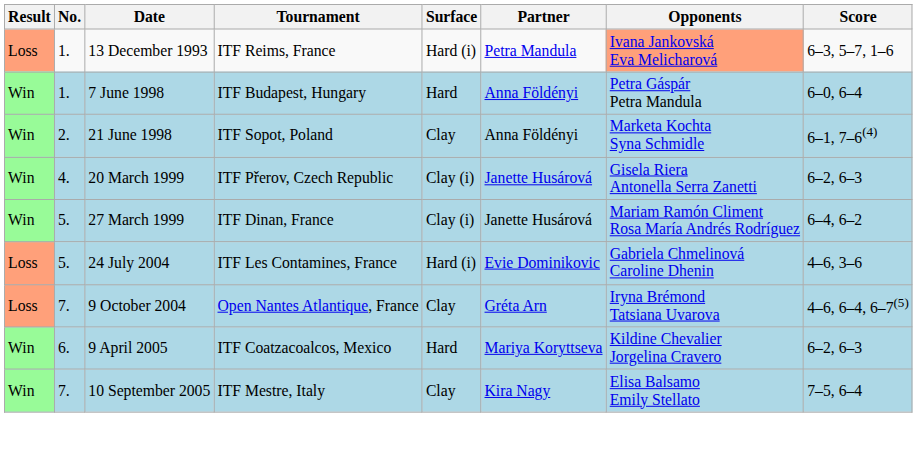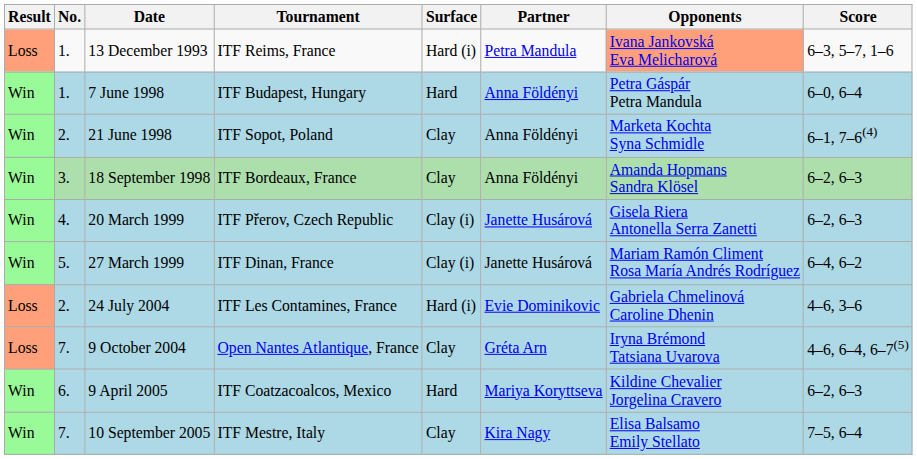 <table class="sortable wikitable">
 <tr>
 <th>Result</th>
 <th>No.</th>
 <th>Date</th>
 <th>Tournament</th>
 <th>Surface</th>
 <th>Partner</th>
 <th>Opponents</th>
 <th class="unsortable">Score</th>
 </tr>
 <tr>
 <td style="background:#ffa07a;">Loss</td>
 <td>1.</td>
 <td>13 December 1993</td>
 <td>ITF Reims, France</td>
 <td>Hard (i)</td>
 <td> <a href='#'>Petra Mandula</a></td>
 <td style="background: lightsalmon;"> <a href='#'>Ivana Jankovská</a> <br>  <a href='#'>Eva Melicharová</a></td>
 <td>6–3, 5–7, 1–6</td>
 </tr>
 <tr style="background:lightblue;">
 <td style="background:#98fb98;">Win</td>
 <td>1.</td>
 <td>7 June 1998</td>
 <td>ITF Budapest, Hungary</td>
 <td>Hard</td>
 <td> <a href='#'>Anna Földényi</a></td>
 <td> <a href='#'>Petra Gáspár</a> <br>  Petra Mandula</td>
 <td>6–0, 6–4</td>
 </tr>
 <tr style="background:lightblue;">
 <td style="background:#98fb98;">Win</td>
 <td>2.</td>
 <td>21 June 1998</td>
 <td>ITF Sopot, Poland</td>
 <td>Clay</td>
 <td> Anna Földényi</td>
 <td> <a href='#'>Marketa Kochta</a> <br>  <a href='#'>Syna Schmidle</a></td>
 <td>6–1, 7–6<sup>(4)</sup></td>
 </tr>
+<tr style="background:#addfad;">
+<td style="background:#98fb98;">Win</td>
+<td>3.</td>
+<td>18 September 1998</td>
+<td>ITF Bordeaux, France</td>
+<td>Clay</td>
+<td> Anna Földényi</td>
+<td> <a href='#'>Amanda Hopmans</a> <br>  <a href='#'>Sandra Klösel</a></td>
+<td>6–2, 6–3</td>
+</tr>
 <tr style="background:lightblue;">
 <td style="background:#98fb98;">Win</td>
 <td>4.</td>
 <td>20 March 1999</td>
 <td>ITF Přerov, Czech Republic</td>
 <td>Clay (i)</td>
 <td> <a href='#'>Janette Husárová</a></td>
 <td> <a href='#'>Gisela Riera</a> <br>  <a href='#'>Antonella Serra Zanetti</a></td>
 <td>6–2, 6–3</td>
 </tr>
 <tr bgcolor="lightblue">
 <td style="background:#98fb98;">Win</td>
 <td>5.</td>
 <td>27 March 1999</td>
 <td>ITF Dinan, France</td>
 <td>Clay (i)</td>
 <td> Janette Husárová</td>
 <td> <a href='#'>Mariam Ramón Climent</a> <br>  <a href='#'>Rosa María Andrés Rodríguez</a></td>
 <td>6–4, 6–2</td>
 </tr>
 <tr style="background:lightblue;">
 <td style="background:#ffa07a;">Loss</td>
-<td>5.</td>
+<td>2.</td>
 <td>24 July 2004</td>
 <td>ITF Les Contamines, France</td>
 <td>Hard (i)</td>
 <td> <a href='#'>Evie Dominikovic</a></td>
 <td> <a href='#'>Gabriela Chmelinová</a> <br>  <a href='#'>Caroline Dhenin</a></td>
 <td>4–6, 3–6</td>
 </tr>
 <tr style="background:lightblue;">
 <td style="background:#ffa07a;">Loss</td>
 <td>7.</td>
 <td>9 October 2004</td>
 <td><a href='#'>Open Nantes Atlantique</a>, France</td>
 <td>Clay</td>
 <td> <a href='#'>Gréta Arn</a></td>
 <td> <a href='#'>Iryna Brémond</a> <br>  <a href='#'>Tatsiana Uvarova</a></td>
 <td>4–6, 6–4, 6–7<sup>(5)</sup></td>
 </tr>
 <tr style="background:lightblue;">
 <td style="background:#98fb98;">Win</td>
 <td>6.</td>
 <td>9 April 2005</td>
 <td>ITF Coatzacoalcos, Mexico</td>
 <td>Hard</td>
 <td> <a href='#'>Mariya Koryttseva</a></td>
 <td> <a href='#'>Kildine Chevalier</a> <br>  <a href='#'>Jorgelina Cravero</a></td>
 <td>6–2, 6–3</td>
 </tr>
 <tr style="background:lightblue;">
 <td style="background:#98fb98;">Win</td>
 <td>7.</td>
 <td>10 September 2005</td>
 <td>ITF Mestre, Italy</td>
 <td>Clay</td>
 <td> <a href='#'>Kira Nagy</a></td>
 <td> <a href='#'>Elisa Balsamo</a> <br>  <a href='#'>Emily Stellato</a></td>
 <td>7–5, 6–4</td>
 </tr>
 </table>
